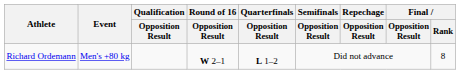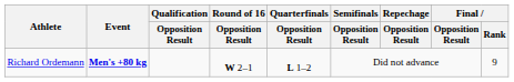 <table class=wikitable style=font-size:90%;text-align:center>
 <tr>
 <th rowspan=2>Athlete</th>
 <th rowspan=2>Event</th>
 <th>Qualification</th>
 <th>Round of 16</th>
 <th>Quarterfinals</th>
 <th>Semifinals</th>
 <th>Repechage</th>
 <th colspan=2>Final / </th>
 </tr>
 <tr style=font-size:95%>
 <th>Opposition<br>Result</th>
 <th>Opposition<br>Result</th>
 <th>Opposition<br>Result</th>
 <th>Opposition<br>Result</th>
 <th>Opposition<br>Result</th>
 <th>Opposition<br>Result</th>
 <th>Rank</th>
 </tr>
 <tr align=center>
 <td align=left><a href='#'>Richard Ordemann</a></td>
-<td align=left><a href='#'>Men's +80 kg</a></td>
+<td align=left><strong><a href='#'>Men's +80 kg</a></strong></td>
 <td></td>
 <td><br><strong>W</strong> 2–1</td>
 <td><br><strong>L</strong> 1–2</td>
 <td colspan=3>Did not advance</td>
-<td>8</td>
+<td>9</td>
 </tr>
 </table>
